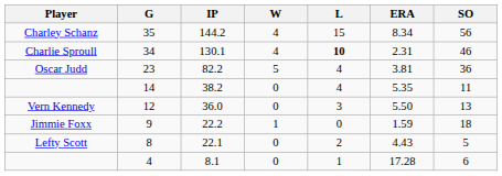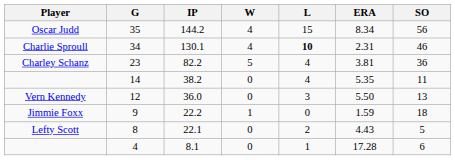 <table class="wikitable sortable">
 <tr>
 <th bgcolor="#DDDDFF" width="16%">Player</th>
 <th bgcolor="#DDDDFF" width="9%">G</th>
 <th bgcolor="#DDDDFF" width="9%">IP</th>
 <th bgcolor="#DDDDFF" width="9%">W</th>
 <th bgcolor="#DDDDFF" width="9%">L</th>
 <th bgcolor="#DDDDFF" width="9%">ERA</th>
 <th bgcolor="#DDDDFF" width="9%">SO</th>
 </tr>
 <tr align="center">
-<td><a href='#'>Charley Schanz</a></td>
+<td><a href='#'>Oscar Judd</a></td>
 <td>35</td>
 <td>144.2</td>
 <td>4</td>
 <td>15</td>
 <td>8.34</td>
 <td>56</td>
 </tr>
 <tr align=center>
 <td><a href='#'>Charlie Sproull</a></td>
 <td>34</td>
 <td>130.1</td>
 <td>4</td>
 <td><strong>10</strong></td>
 <td>2.31</td>
 <td>46</td>
 </tr>
 <tr align=center>
-<td><a href='#'>Oscar Judd</a></td>
+<td><a href='#'>Charley Schanz</a></td>
 <td>23</td>
 <td>82.2</td>
 <td>5</td>
 <td>4</td>
 <td>3.81</td>
 <td>36</td>
 </tr>
 <tr align=center>
 <td></td>
 <td>14</td>
 <td>38.2</td>
 <td>0</td>
 <td>4</td>
 <td>5.35</td>
 <td>11</td>
 </tr>
 <tr align="center">
 <td><a href='#'>Vern Kennedy</a></td>
 <td>12</td>
 <td>36.0</td>
 <td>0</td>
 <td>3</td>
 <td>5.50</td>
 <td>13</td>
 </tr>
 <tr align=center>
 <td><a href='#'>Jimmie Foxx</a></td>
 <td>9</td>
 <td>22.2</td>
 <td>1</td>
 <td>0</td>
 <td>1.59</td>
 <td>18</td>
 </tr>
 <tr align=center>
 <td><a href='#'>Lefty Scott</a></td>
 <td>8</td>
 <td>22.1</td>
 <td>0</td>
 <td>2</td>
 <td>4.43</td>
 <td>5</td>
 </tr>
 <tr align=center>
 <td></td>
 <td>4</td>
 <td>8.1</td>
 <td>0</td>
 <td>1</td>
 <td>17.28</td>
 <td>6</td>
 </tr>
 </table>
